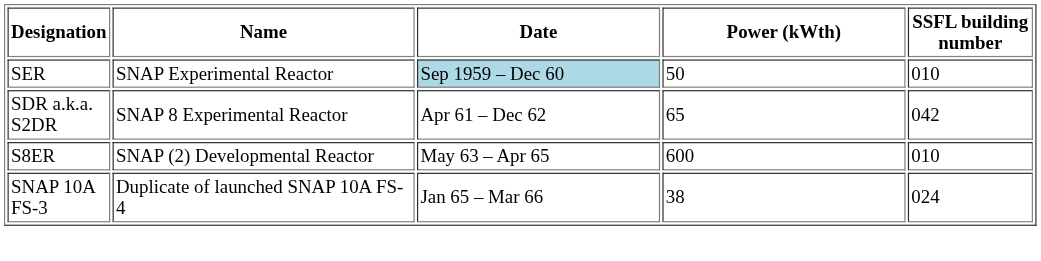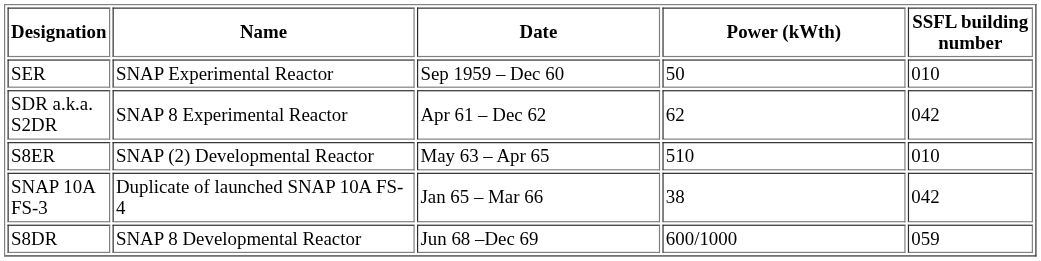 <table border="1" cellpadding="2">
 <tr>
 <th width="50">Designation</th>
 <th width="250">Name</th>
 <th width="200">Date</th>
 <th width="200">Power (kWth)</th>
 <th width="100">SSFL building number</th>
 </tr>
 <tr>
 <td>SER</td>
 <td>SNAP Experimental Reactor</td>
-<td style="background: lightblue;">Sep 1959 – Dec 60</td>
+<td>Sep 1959 – Dec 60</td>
 <td>50</td>
 <td>010</td>
 </tr>
 <tr>
 <td>SDR a.k.a. S2DR</td>
 <td>SNAP 8 Experimental Reactor</td>
 <td>Apr 61 – Dec 62</td>
-<td>65</td>
+<td>62</td>
 <td>042</td>
 </tr>
 <tr>
 <td>S8ER</td>
 <td>SNAP (2) Developmental Reactor</td>
 <td>May 63 – Apr 65</td>
-<td>600</td>
+<td>510</td>
 <td>010</td>
 </tr>
 <tr>
 <td>SNAP 10A FS-3</td>
 <td>Duplicate of launched SNAP 10A FS-4</td>
 <td>Jan 65 – Mar 66</td>
 <td>38</td>
-<td>024</td>
+<td>042</td>
+</tr>
+<tr>
+<td>S8DR</td>
+<td>SNAP 8 Developmental Reactor</td>
+<td>Jun 68 –Dec 69</td>
+<td>600/1000</td>
+<td>059</td>
 </tr>
 </table>
